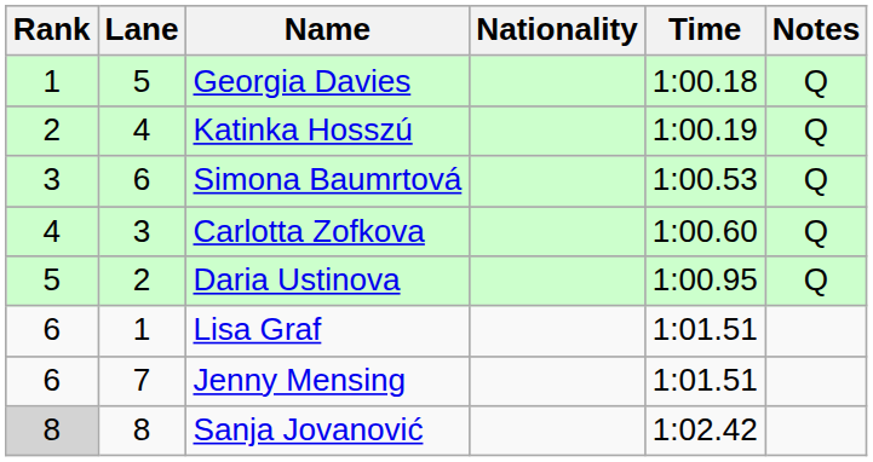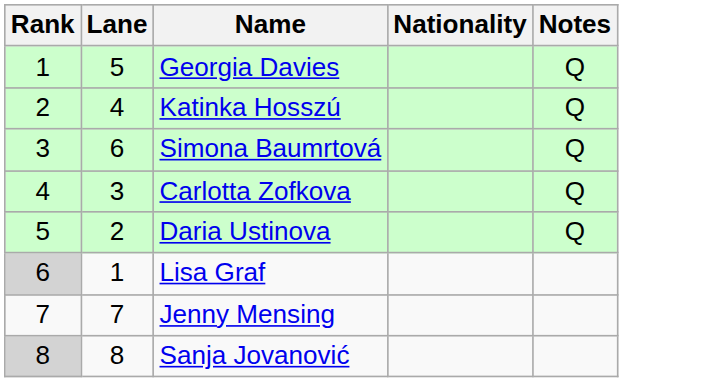 <table class="wikitable sortable" style="text-align:center">
 <tr>
 <th>Rank</th>
 <th>Lane</th>
 <th>Name</th>
 <th>Nationality</th>
-<th>Time</th>
 <th>Notes</th>
 </tr>
 <tr bgcolor=ccffcc>
 <td>1</td>
 <td>5</td>
 <td align=left><a href='#'>Georgia Davies</a></td>
 <td align=left></td>
-<td>1:00.18</td>
 <td>Q</td>
 </tr>
 <tr bgcolor=ccffcc>
 <td>2</td>
 <td>4</td>
 <td align=left><a href='#'>Katinka Hosszú</a></td>
 <td align=left></td>
-<td>1:00.19</td>
 <td>Q</td>
 </tr>
 <tr bgcolor=ccffcc>
 <td>3</td>
 <td>6</td>
 <td align=left><a href='#'>Simona Baumrtová</a></td>
 <td align=left></td>
-<td>1:00.53</td>
 <td>Q</td>
 </tr>
 <tr bgcolor=ccffcc>
 <td>4</td>
 <td>3</td>
 <td align=left><a href='#'>Carlotta Zofkova</a></td>
 <td align=left></td>
-<td>1:00.60</td>
 <td>Q</td>
 </tr>
 <tr bgcolor=ccffcc>
 <td>5</td>
 <td>2</td>
 <td align=left><a href='#'>Daria Ustinova</a></td>
 <td align=left></td>
-<td>1:00.95</td>
 <td>Q</td>
 </tr>
 <tr>
-<td>6</td>
+<td style="background: lightgrey;">6</td>
 <td>1</td>
 <td align=left><a href='#'>Lisa Graf</a></td>
 <td align=left></td>
-<td>1:01.51</td>
 <td></td>
 </tr>
 <tr>
-<td>6</td>
+<td>7</td>
 <td>7</td>
 <td align=left><a href='#'>Jenny Mensing</a></td>
 <td align=left></td>
-<td>1:01.51</td>
 <td></td>
 </tr>
 <tr>
 <td style="background: lightgrey;">8</td>
 <td>8</td>
 <td align=left><a href='#'>Sanja Jovanović</a></td>
 <td align=left></td>
-<td>1:02.42</td>
 <td></td>
 </tr>
 </table>
